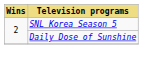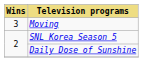 <table class="wikitable">
 <tr>
 <th style="background:#EEDD82; text-align:center">Wins</th>
 <th style="background:#EEDD82; text-align:center">Television programs</th>
+</tr>
+<tr>
+<td style="text-align:center">3</td>
+<td><em><a href='#'>Moving</a></em></td>
 </tr>
 <tr>
 <td rowspan="2" style="text-align:center">2</td>
 <td><em><a href='#'>SNL Korea Season 5</a></em></td>
 </tr>
 <tr>
 <td><em><a href='#'>Daily Dose of Sunshine</a></em></td>
 </tr>
 <tr>
 </tr>
 </table>
